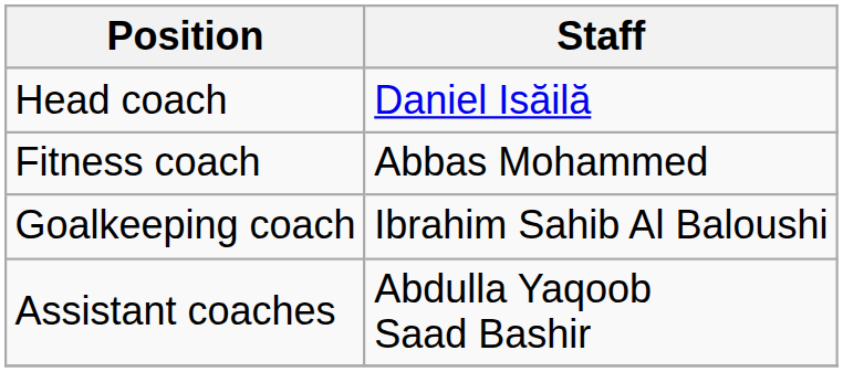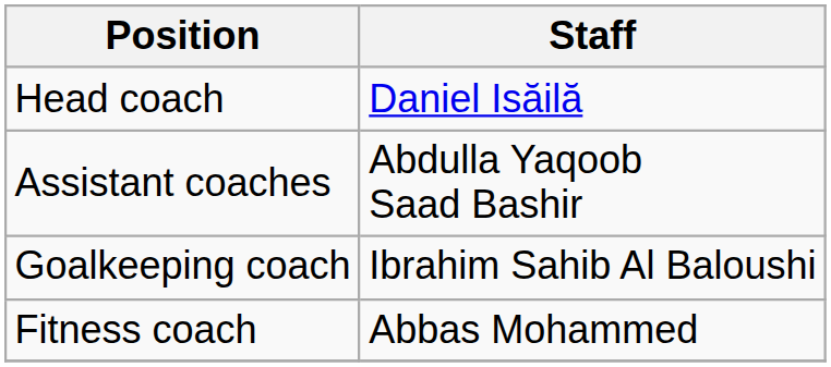 <table class=wikitable>
 <tr>
 <th>Position</th>
 <th>Staff</th>
 </tr>
 <tr>
 <td>Head coach</td>
 <td> <a href='#'>Daniel Isăilă</a></td>
 </tr>
 <tr>
-<td>Fitness coach</td>
-<td> Abbas Mohammed</td>
+<td>Assistant coaches</td>
+<td> Abdulla Yaqoob <br>  Saad Bashir</td>
 </tr>
 <tr>
 <td>Goalkeeping coach</td>
 <td> Ibrahim Sahib Al Baloushi</td>
 </tr>
 <tr>
-<td>Assistant coaches</td>
-<td> Abdulla Yaqoob <br>  Saad Bashir</td>
+<td>Fitness coach</td>
+<td> Abbas Mohammed</td>
 </tr>
 <tr>
 </tr>
 </table>
